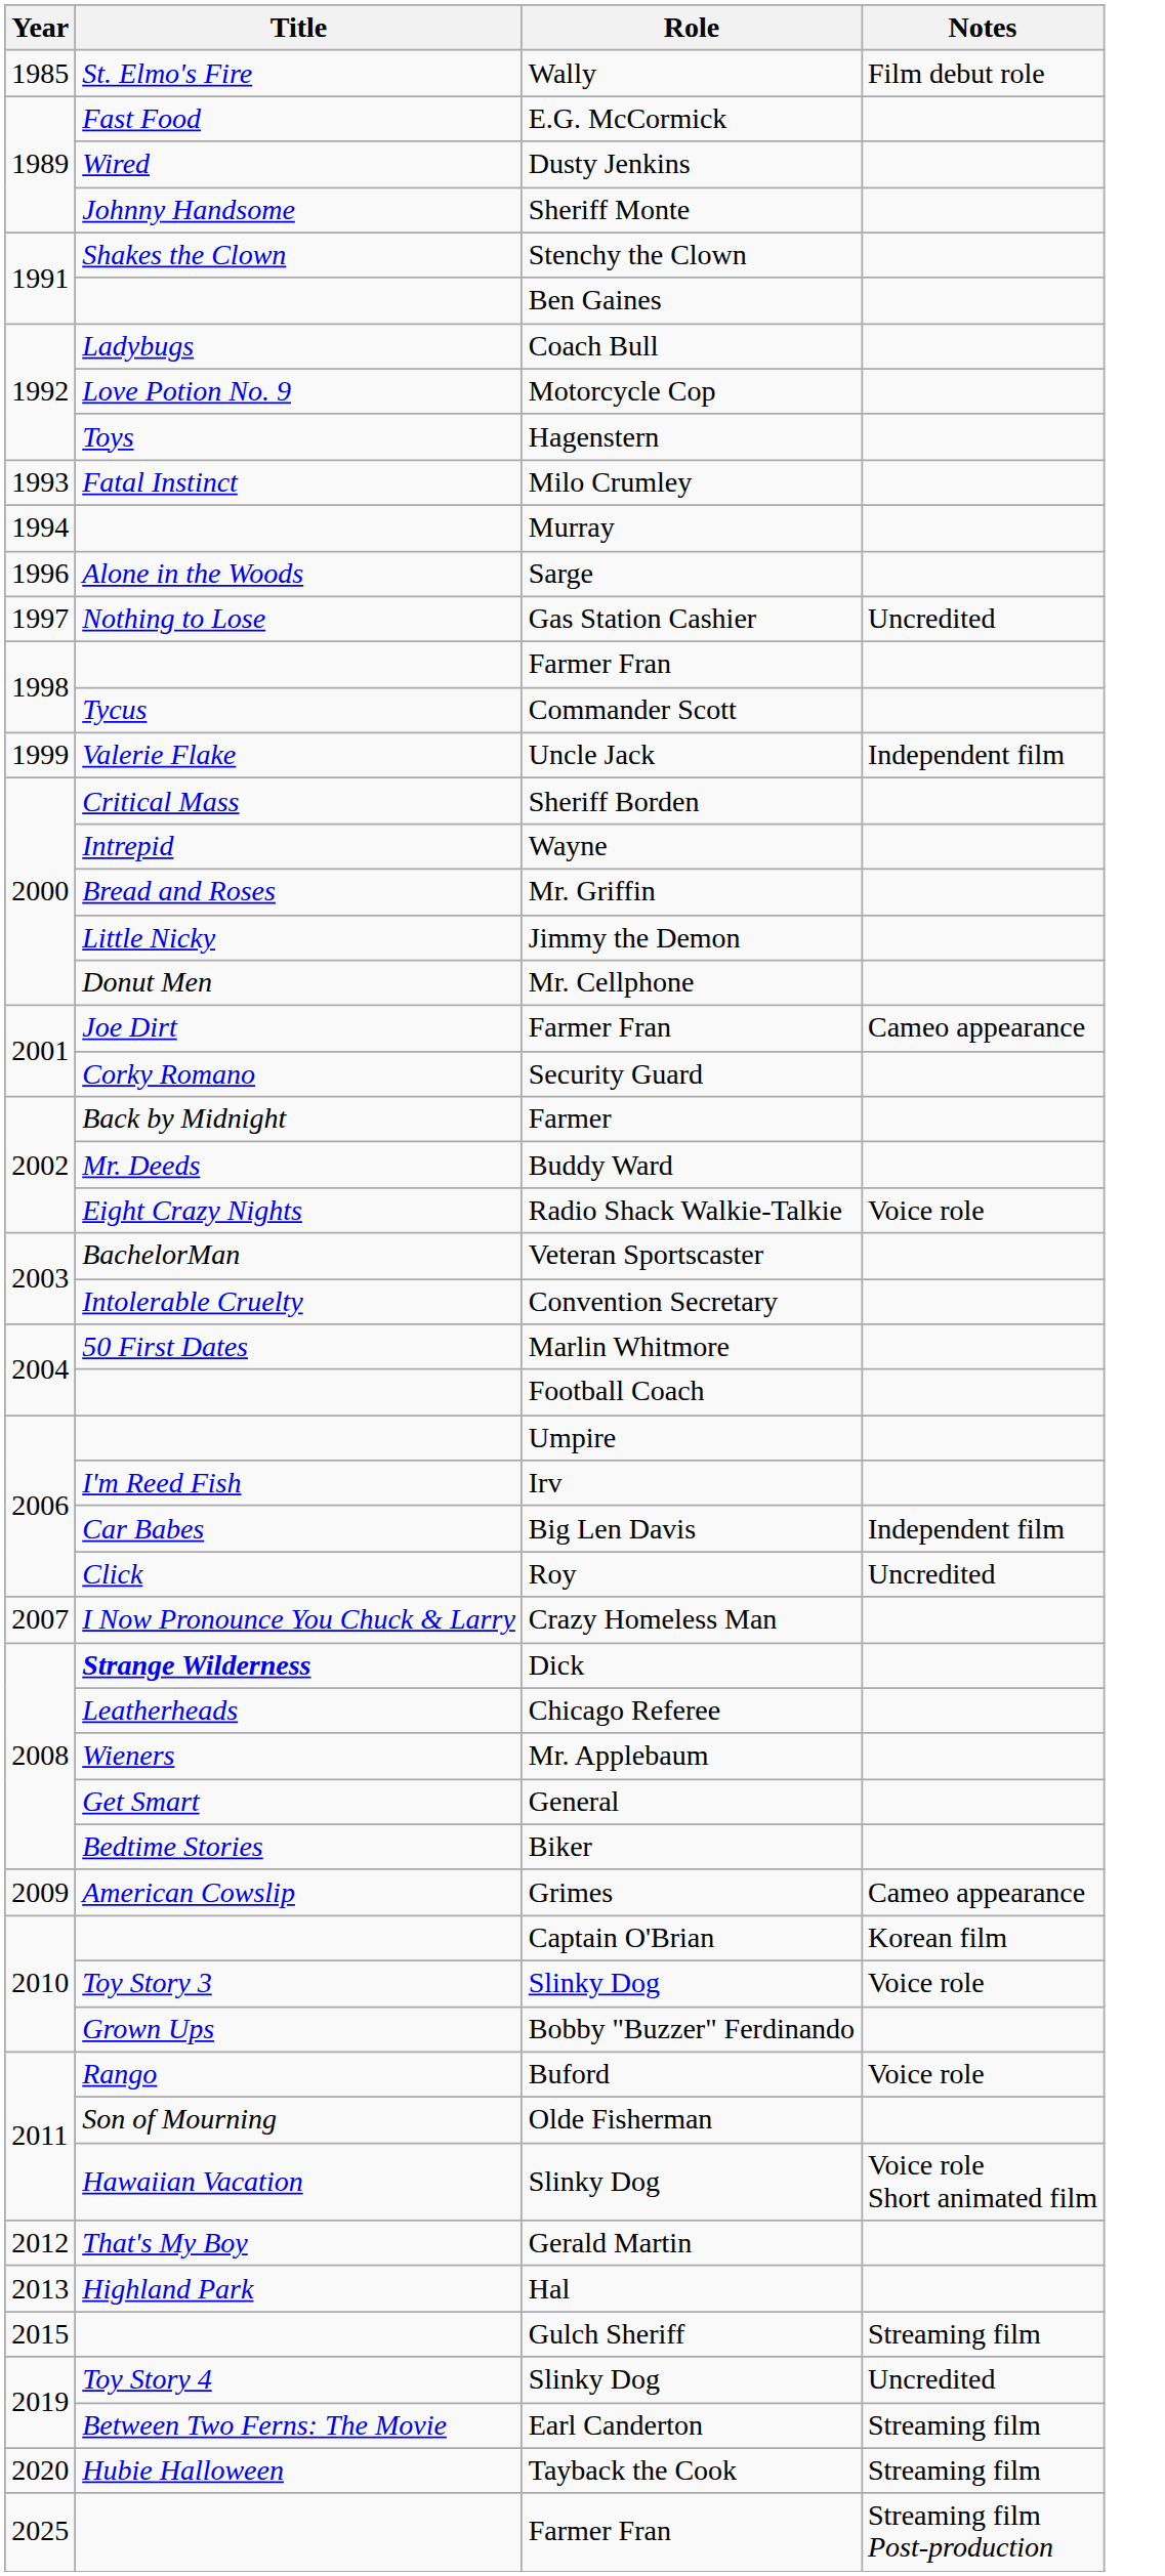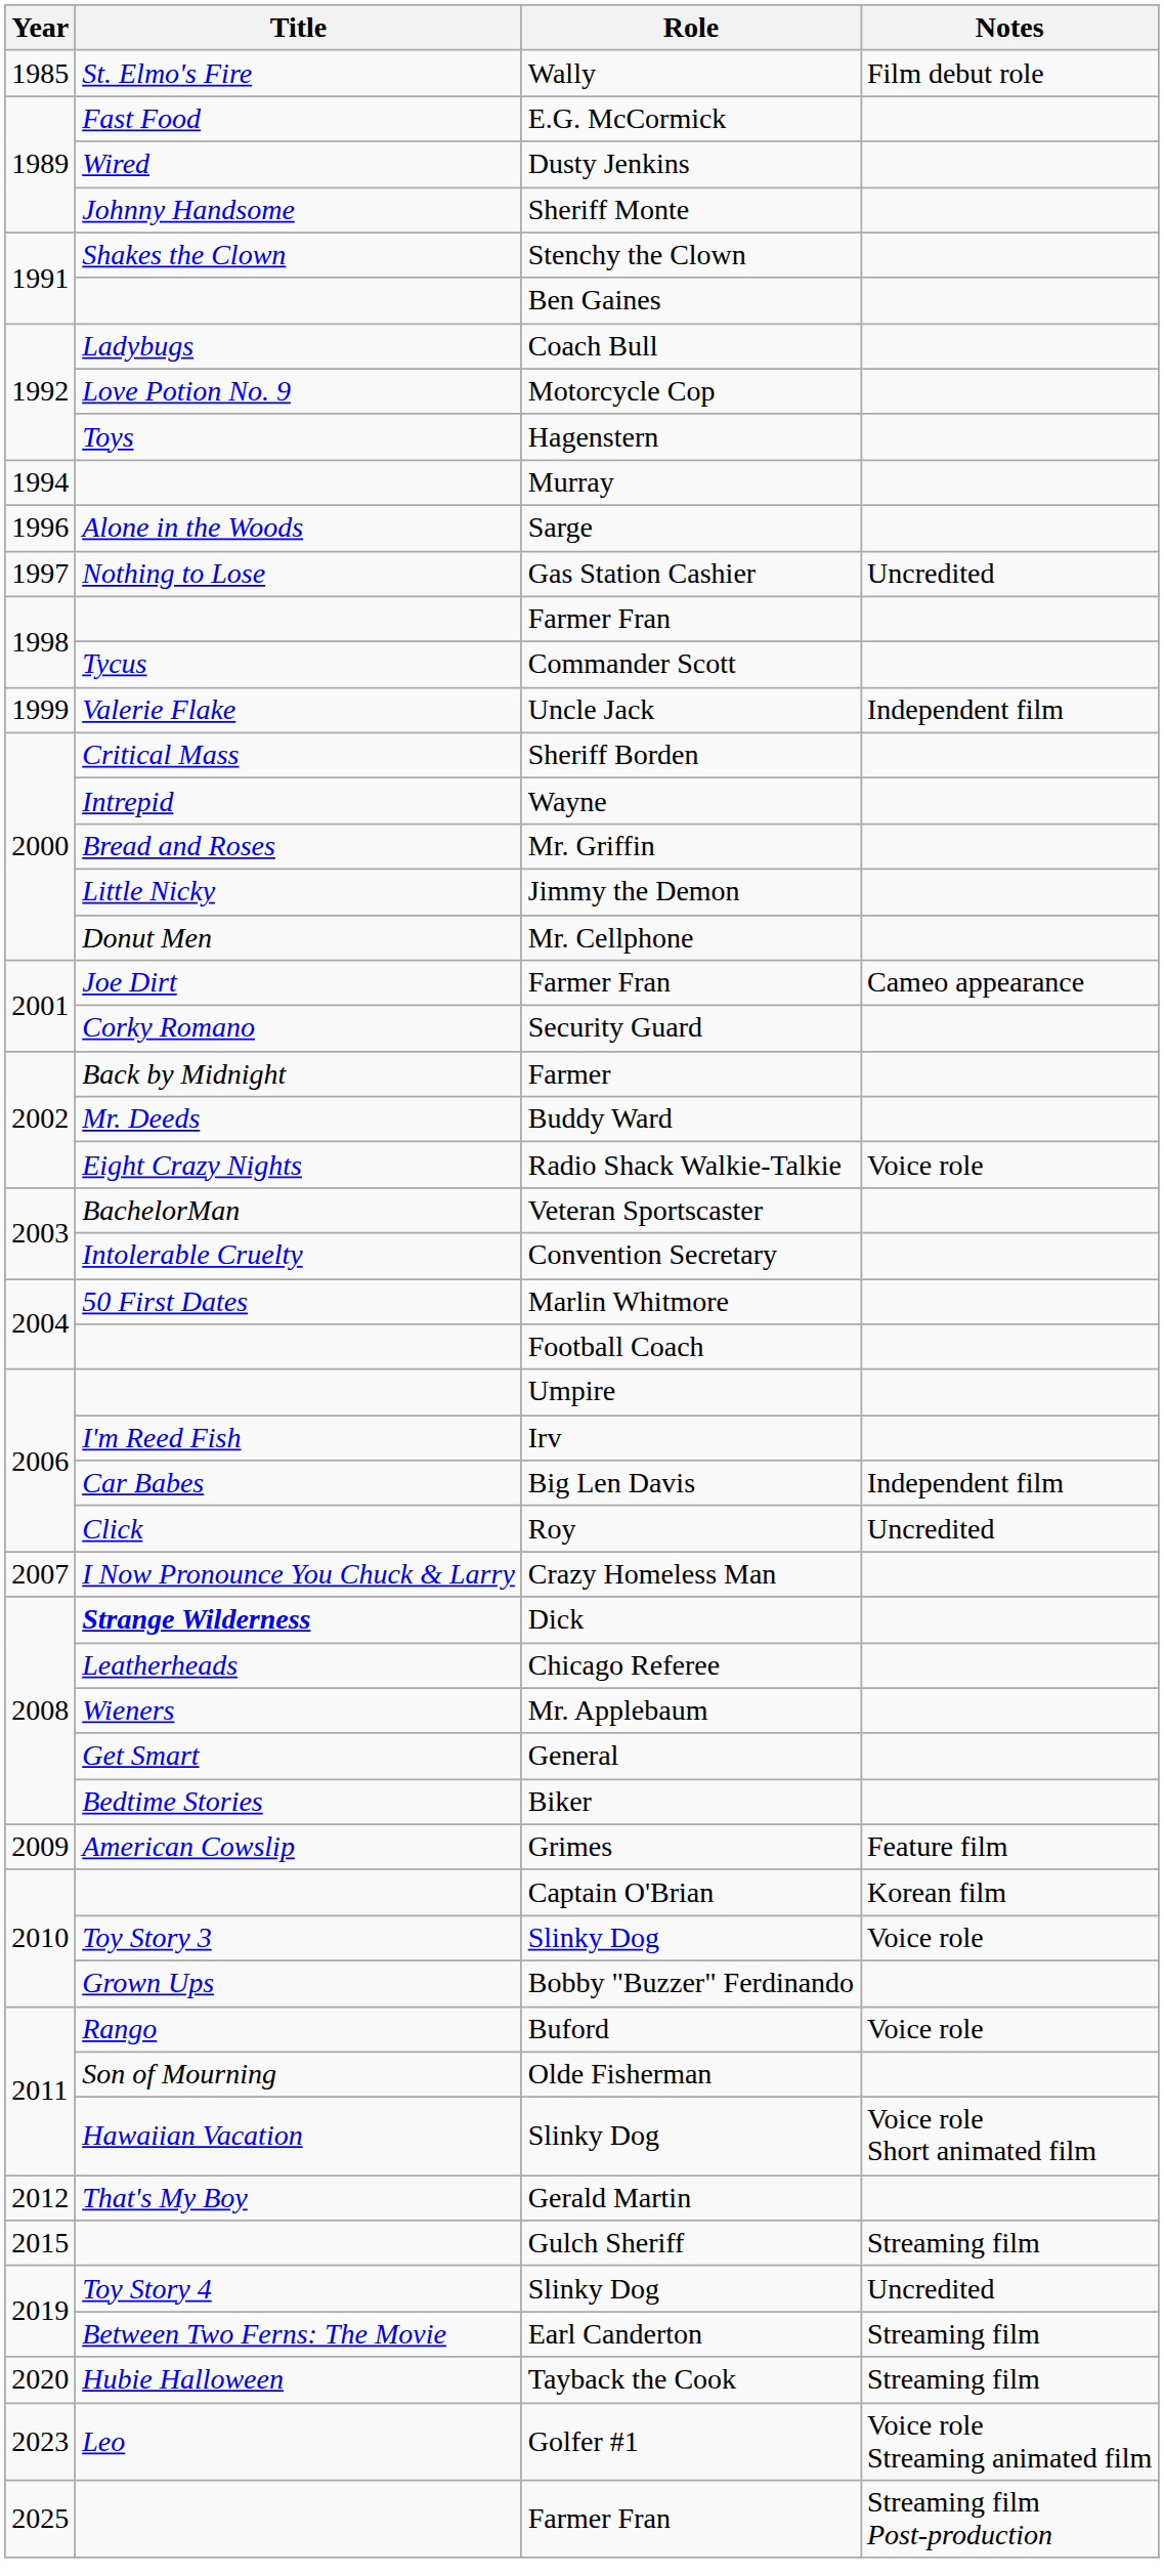 <table class="wikitable sortable plainrowheaders">
 <tr>
 <th>Year</th>
 <th>Title</th>
 <th>Role</th>
 <th class="unsortable">Notes</th>
 </tr>
 <tr>
 <td>1985</td>
 <td><em><a href='#'>St. Elmo's Fire</a></em></td>
 <td>Wally</td>
 <td>Film debut role</td>
 </tr>
 <tr>
 <td rowspan=3>1989</td>
 <td><em><a href='#'>Fast Food</a></em></td>
 <td>E.G. McCormick</td>
 <td></td>
 </tr>
 <tr>
 <td><em><a href='#'>Wired</a></em></td>
 <td>Dusty Jenkins</td>
 <td></td>
 </tr>
 <tr>
 <td><em><a href='#'>Johnny Handsome</a></em></td>
 <td>Sheriff Monte</td>
 <td></td>
 </tr>
 <tr>
 <td rowspan=2>1991</td>
 <td><em><a href='#'>Shakes the Clown</a></em></td>
 <td>Stenchy the Clown</td>
 <td></td>
 </tr>
 <tr>
 <td><em></em></td>
 <td>Ben Gaines</td>
 <td></td>
 </tr>
 <tr>
 <td rowspan=3>1992</td>
 <td><em><a href='#'>Ladybugs</a></em></td>
 <td>Coach Bull</td>
 <td></td>
 </tr>
 <tr>
 <td><em><a href='#'>Love Potion No. 9</a></em></td>
 <td>Motorcycle Cop</td>
 <td></td>
 </tr>
 <tr>
 <td><em><a href='#'>Toys</a></em></td>
 <td>Hagenstern</td>
-<td></td>
-</tr>
-<tr>
-<td>1993</td>
-<td><em><a href='#'>Fatal Instinct</a></em></td>
-<td>Milo Crumley</td>
 <td></td>
 </tr>
 <tr>
 <td>1994</td>
 <td><em></em></td>
 <td>Murray</td>
 <td></td>
 </tr>
 <tr>
 <td>1996</td>
 <td><em><a href='#'>Alone in the Woods</a></em></td>
 <td>Sarge</td>
 <td></td>
 </tr>
 <tr>
 <td>1997</td>
 <td><em><a href='#'>Nothing to Lose</a></em></td>
 <td>Gas Station Cashier</td>
 <td>Uncredited</td>
 </tr>
 <tr>
 <td rowspan=2>1998</td>
 <td><em></em></td>
 <td>Farmer Fran</td>
 <td></td>
 </tr>
 <tr>
 <td><em><a href='#'>Tycus</a></em></td>
 <td>Commander Scott</td>
 <td></td>
 </tr>
 <tr>
 <td>1999</td>
 <td><em><a href='#'>Valerie Flake</a></em></td>
 <td>Uncle Jack</td>
 <td>Independent film</td>
 </tr>
 <tr>
 <td rowspan=5>2000</td>
 <td><em><a href='#'>Critical Mass</a></em></td>
 <td>Sheriff Borden</td>
 <td></td>
 </tr>
 <tr>
 <td><em><a href='#'>Intrepid</a></em></td>
 <td>Wayne</td>
 <td></td>
 </tr>
 <tr>
 <td><em><a href='#'>Bread and Roses</a></em></td>
 <td>Mr. Griffin</td>
 <td></td>
 </tr>
 <tr>
 <td><em><a href='#'>Little Nicky</a></em></td>
 <td>Jimmy the Demon</td>
 <td></td>
 </tr>
 <tr>
 <td><em>Donut Men</em></td>
 <td>Mr. Cellphone</td>
 <td></td>
 </tr>
 <tr>
 <td rowspan=2>2001</td>
 <td><em><a href='#'>Joe Dirt</a></em></td>
 <td>Farmer Fran</td>
 <td>Cameo appearance</td>
 </tr>
 <tr>
 <td><em><a href='#'>Corky Romano</a></em></td>
 <td>Security Guard</td>
 <td></td>
 </tr>
 <tr>
 <td rowspan=3>2002</td>
 <td><em>Back by Midnight</em></td>
 <td>Farmer</td>
 <td></td>
 </tr>
 <tr>
 <td><em><a href='#'>Mr. Deeds</a></em></td>
 <td>Buddy Ward</td>
 <td></td>
 </tr>
 <tr>
 <td><em><a href='#'>Eight Crazy Nights</a></em></td>
 <td>Radio Shack Walkie-Talkie</td>
 <td>Voice role</td>
 </tr>
 <tr>
 <td rowspan=2>2003</td>
 <td><em>BachelorMan</em></td>
 <td>Veteran Sportscaster</td>
 <td></td>
 </tr>
 <tr>
 <td><em><a href='#'>Intolerable Cruelty</a></em></td>
 <td>Convention Secretary</td>
 <td></td>
 </tr>
 <tr>
 <td rowspan=2>2004</td>
 <td><em><a href='#'>50 First Dates</a></em></td>
 <td>Marlin Whitmore</td>
 <td></td>
 </tr>
 <tr>
 <td><em></em></td>
 <td>Football Coach</td>
 <td></td>
 </tr>
 <tr>
 <td rowspan=4>2006</td>
 <td><em></em></td>
 <td>Umpire</td>
 <td></td>
 </tr>
 <tr>
 <td><em><a href='#'>I'm Reed Fish</a></em></td>
 <td>Irv</td>
 <td></td>
 </tr>
 <tr>
 <td><em><a href='#'>Car Babes</a></em></td>
 <td>Big Len Davis</td>
 <td>Independent film</td>
 </tr>
 <tr>
 <td><em><a href='#'>Click</a></em></td>
 <td>Roy</td>
 <td>Uncredited</td>
 </tr>
 <tr>
 <td>2007</td>
 <td><em><a href='#'>I Now Pronounce You Chuck & Larry</a></em></td>
 <td>Crazy Homeless Man</td>
 <td></td>
 </tr>
 <tr>
 <td rowspan=5>2008</td>
 <td><strong><em><a href='#'>Strange Wilderness</a></em></strong></td>
 <td>Dick</td>
 <td></td>
 </tr>
 <tr>
 <td><em><a href='#'>Leatherheads</a></em></td>
 <td>Chicago Referee</td>
 <td></td>
 </tr>
 <tr>
 <td><em><a href='#'>Wieners</a></em></td>
 <td>Mr. Applebaum</td>
 <td></td>
 </tr>
 <tr>
 <td><a href='#'><em>Get Smart</em></a></td>
 <td>General</td>
 <td></td>
 </tr>
 <tr>
 <td><em><a href='#'>Bedtime Stories</a></em></td>
 <td>Biker</td>
 <td></td>
 </tr>
 <tr>
 <td>2009</td>
 <td><em><a href='#'>American Cowslip</a></em></td>
 <td>Grimes</td>
-<td>Cameo appearance</td>
+<td>Feature film</td>
 </tr>
 <tr>
 <td rowspan=3>2010</td>
 <td><em></em></td>
 <td>Captain O'Brian</td>
 <td>Korean film</td>
 </tr>
 <tr>
 <td><em><a href='#'>Toy Story 3</a></em></td>
 <td><a href='#'>Slinky Dog</a></td>
 <td>Voice role</td>
 </tr>
 <tr>
 <td><a href='#'><em>Grown Ups</em></a></td>
 <td>Bobby "Buzzer" Ferdinando</td>
 <td></td>
 </tr>
 <tr>
 <td rowspan=3>2011</td>
 <td><em><a href='#'>Rango</a></em></td>
 <td>Buford</td>
 <td>Voice role</td>
 </tr>
 <tr>
 <td><em>Son of Mourning</em></td>
 <td>Olde Fisherman</td>
 <td></td>
 </tr>
 <tr>
 <td><em><a href='#'>Hawaiian Vacation</a></em></td>
 <td>Slinky Dog</td>
 <td>Voice role<br>Short animated film</td>
 </tr>
 <tr>
 <td>2012</td>
 <td><em><a href='#'>That's My Boy</a></em></td>
 <td>Gerald Martin</td>
 <td></td>
 </tr>
 <tr>
-<td>2013</td>
-<td><em><a href='#'>Highland Park</a></em></td>
-<td>Hal</td>
-<td></td>
-</tr>
-<tr>
 <td>2015</td>
 <td><em></em></td>
 <td>Gulch Sheriff</td>
 <td>Streaming film</td>
 </tr>
 <tr>
 <td rowspan=2>2019</td>
 <td><em><a href='#'>Toy Story 4</a></em></td>
 <td>Slinky Dog</td>
 <td>Uncredited</td>
 </tr>
 <tr>
 <td><em><a href='#'>Between Two Ferns: The Movie</a></em></td>
 <td>Earl Canderton</td>
 <td>Streaming film</td>
 </tr>
 <tr>
 <td>2020</td>
 <td><em><a href='#'>Hubie Halloween</a></em></td>
 <td>Tayback the Cook</td>
 <td>Streaming film</td>
 </tr>
 <tr>
+<td>2023</td>
+<td><em><a href='#'>Leo</a></em></td>
+<td>Golfer #1</td>
+<td>Voice role<br>Streaming animated film</td>
+</tr>
+<tr>
 <td>2025</td>
 <td></td>
 <td>Farmer Fran</td>
 <td>Streaming film<br><em>Post-production</em></td>
 </tr>
 </table>
